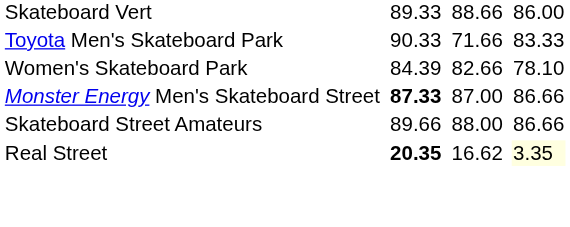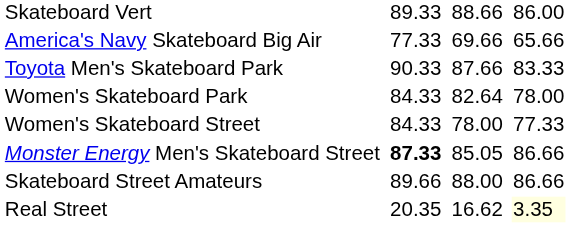 <table>
 <tr>
 <td>Skateboard Vert</td>
 <td></td>
 <td>89.33</td>
 <td></td>
 <td>88.66</td>
 <td></td>
 <td>86.00</td>
 </tr>
 <tr>
+<td><a href='#'>America's Navy</a> Skateboard Big Air</td>
+<td></td>
+<td>77.33</td>
+<td></td>
+<td>69.66</td>
+<td></td>
+<td>65.66</td>
+</tr>
+<tr>
 <td><a href='#'>Toyota</a> Men's Skateboard Park</td>
 <td></td>
 <td>90.33</td>
 <td></td>
-<td>71.66</td>
+<td>87.66</td>
 <td></td>
 <td>83.33</td>
 </tr>
 <tr>
 <td>Women's Skateboard Park</td>
 <td></td>
-<td>84.39</td>
+<td>84.33</td>
 <td></td>
-<td>82.66</td>
+<td>82.64</td>
 <td></td>
-<td>78.10</td>
+<td>78.00</td>
+</tr>
+<tr>
+<td>Women's Skateboard Street</td>
+<td></td>
+<td>84.33</td>
+<td></td>
+<td>78.00</td>
+<td></td>
+<td>77.33</td>
 </tr>
 <tr>
 <td><em><a href='#'>Monster Energy</a></em> Men's Skateboard Street</td>
 <td></td>
 <td><strong>87.33</strong></td>
 <td></td>
-<td>87.00</td>
+<td>85.05</td>
 <td></td>
 <td>86.66</td>
 </tr>
 <tr>
 <td>Skateboard Street Amateurs</td>
 <td></td>
 <td>89.66</td>
 <td></td>
 <td>88.00</td>
 <td></td>
 <td>86.66</td>
 </tr>
 <tr>
 <td>Real Street</td>
 <td></td>
-<td><strong>20.35</strong></td>
+<td>20.35</td>
 <td></td>
 <td>16.62</td>
 <td></td>
 <td style="background: lightyellow;">3.35</td>
 </tr>
 </table>
